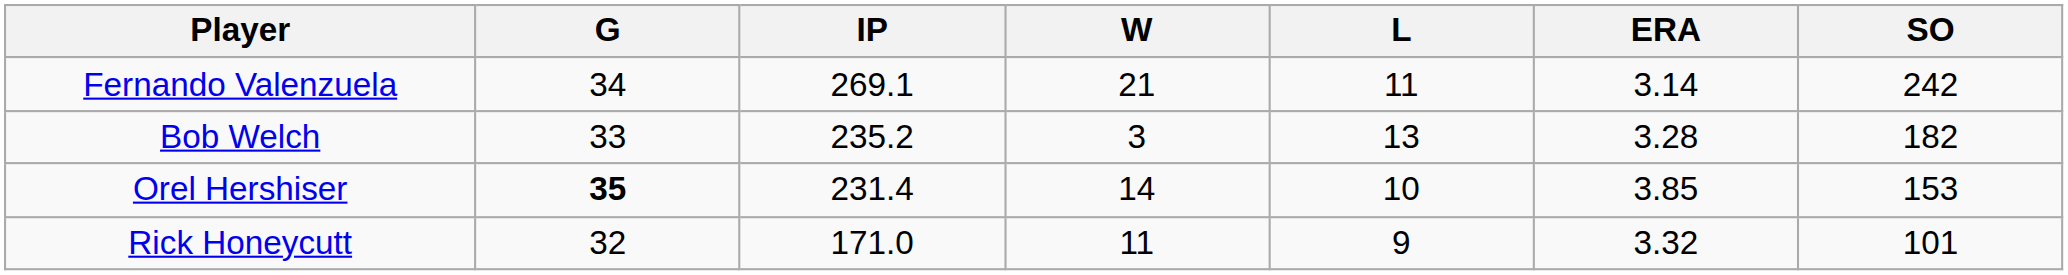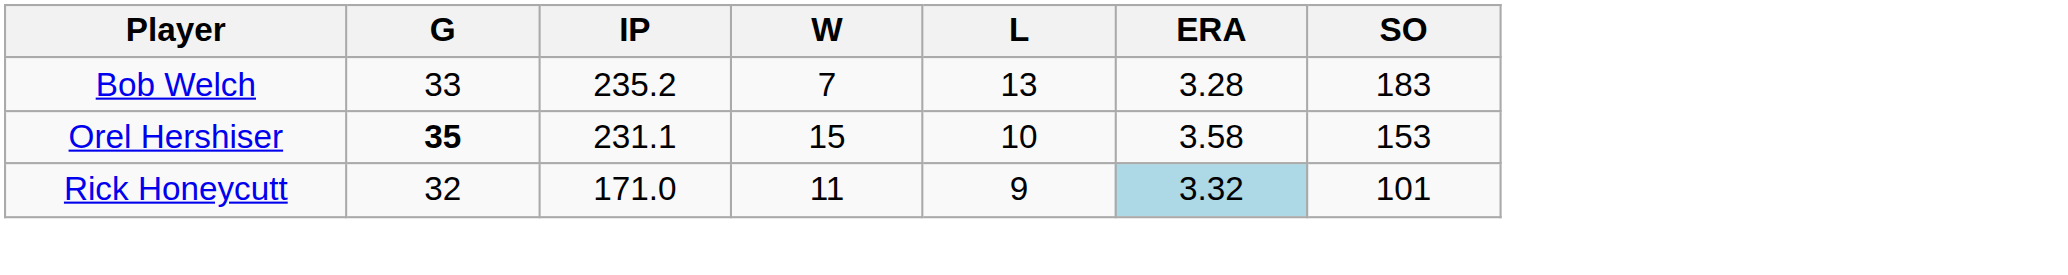 <table class="wikitable sortable">
 <tr>
 <th bgcolor="#DDDDFF" width="16%">Player</th>
 <th bgcolor="#DDDDFF" width="9%">G</th>
 <th bgcolor="#DDDDFF" width="9%">IP</th>
 <th bgcolor="#DDDDFF" width="9%">W</th>
 <th bgcolor="#DDDDFF" width="9%">L</th>
 <th bgcolor="#DDDDFF" width="9%">ERA</th>
 <th bgcolor="#DDDDFF" width="9%">SO</th>
 </tr>
 <tr align=center>
-<td><a href='#'>Fernando Valenzuela</a></td>
-<td>34</td>
-<td>269.1</td>
-<td>21</td>
-<td>11</td>
-<td>3.14</td>
-<td>242</td>
-</tr>
-<tr align=center>
 <td><a href='#'>Bob Welch</a></td>
 <td>33</td>
 <td>235.2</td>
-<td>3</td>
+<td>7</td>
 <td>13</td>
 <td>3.28</td>
-<td>182</td>
+<td>183</td>
 </tr>
 <tr align=center>
 <td><a href='#'>Orel Hershiser</a></td>
 <td><strong>35</strong></td>
-<td>231.4</td>
-<td>14</td>
+<td>231.1</td>
+<td>15</td>
 <td>10</td>
-<td>3.85</td>
+<td>3.58</td>
 <td>153</td>
 </tr>
 <tr align=center>
 <td><a href='#'>Rick Honeycutt</a></td>
 <td>32</td>
 <td>171.0</td>
 <td>11</td>
 <td>9</td>
-<td>3.32</td>
+<td style="background: lightblue;">3.32</td>
 <td>101</td>
 </tr>
 </table>
